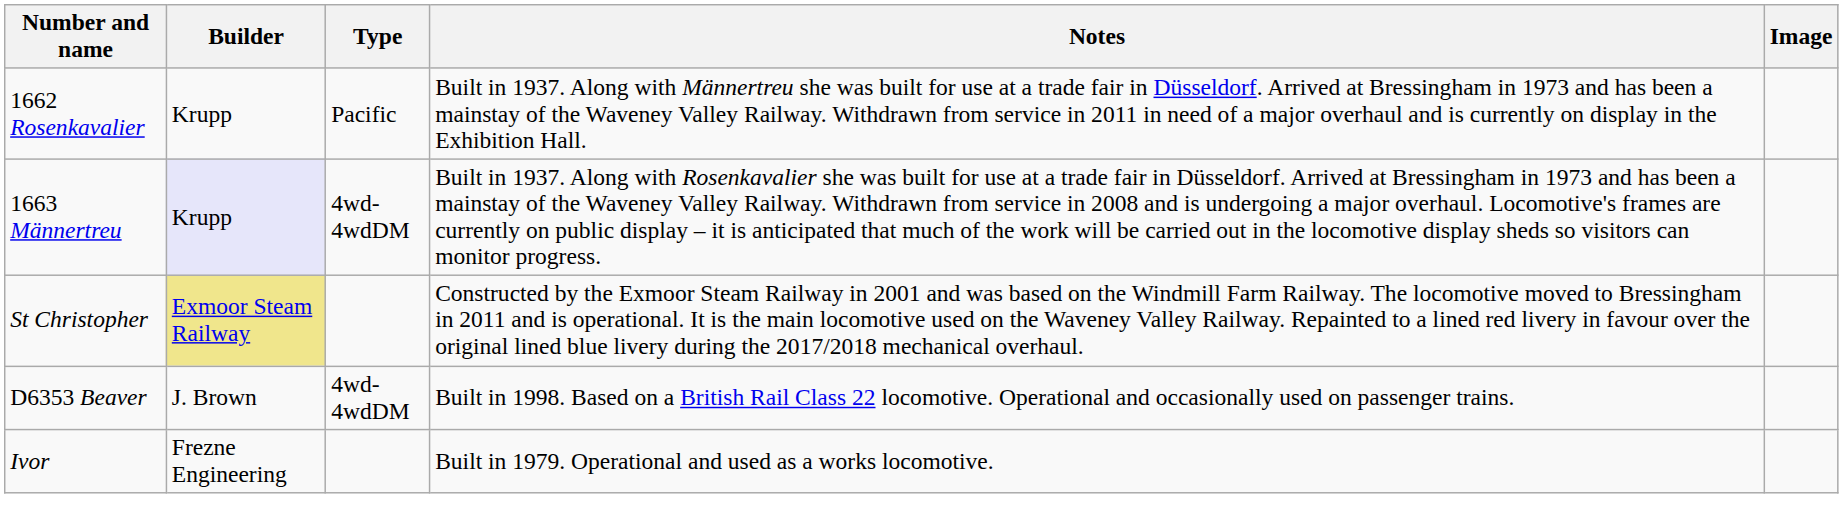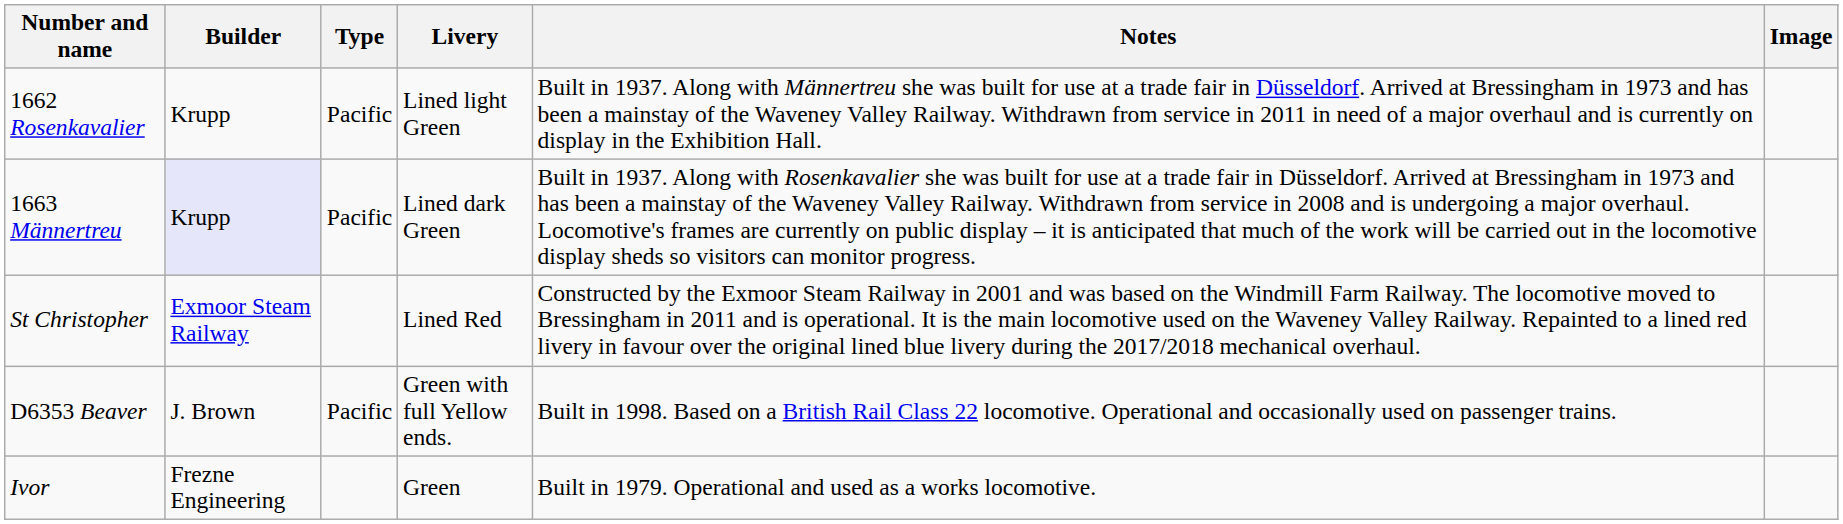 <table class="wikitable">
 <tr>
 <th>Number and name</th>
 <th>Builder</th>
 <th>Type</th>
+<th>Livery</th>
 <th>Notes</th>
 <th>Image</th>
 </tr>
 <tr>
 <td>1662 <em><a href='#'>Rosenkavalier</a></em></td>
 <td>Krupp</td>
 <td> Pacific</td>
+<td>Lined light Green</td>
 <td>Built in 1937. Along with <em>Männertreu</em> she was built for use at a trade fair in <a href='#'>Düsseldorf</a>. Arrived at Bressingham in 1973 and has been a mainstay of the Waveney Valley Railway. Withdrawn from service in 2011 in need of a major overhaul and is currently on display in the Exhibition Hall.</td>
 <td></td>
 </tr>
 <tr>
 <td>1663 <em><a href='#'>Männertreu</a></em></td>
 <td style="background: lavender;">Krupp</td>
-<td>4wd-4wdDM</td>
+<td> Pacific</td>
+<td>Lined dark Green</td>
 <td>Built in 1937. Along with <em>Rosenkavalier</em> she was built for use at a trade fair in Düsseldorf. Arrived at Bressingham in 1973 and has been a mainstay of the Waveney Valley Railway. Withdrawn from service in 2008 and is undergoing a major overhaul. Locomotive's frames are currently on public display – it is anticipated that much of the work will be carried out in the locomotive display sheds so visitors can monitor progress.</td>
 <td></td>
 </tr>
 <tr>
 <td><em>St Christopher</em></td>
-<td style="background: khaki;"><a href='#'>Exmoor Steam Railway</a></td>
+<td><a href='#'>Exmoor Steam Railway</a></td>
 <td></td>
+<td>Lined Red</td>
 <td>Constructed by the Exmoor Steam Railway in 2001 and was based on the Windmill Farm Railway. The locomotive moved to Bressingham in 2011 and is operational. It is the main locomotive used on the Waveney Valley Railway. Repainted to a lined red livery in favour over the original lined blue livery during the 2017/2018 mechanical overhaul.</td>
 <td></td>
 </tr>
 <tr>
 <td>D6353 <em>Beaver</em></td>
 <td>J. Brown</td>
-<td>4wd-4wdDM</td>
+<td> Pacific</td>
+<td>Green with full Yellow ends.</td>
 <td>Built in 1998. Based on a <a href='#'>British Rail Class 22</a> locomotive. Operational and occasionally used on passenger trains.</td>
 <td></td>
 </tr>
 <tr>
 <td><em>Ivor</em></td>
 <td>Frezne Engineering</td>
 <td></td>
+<td>Green</td>
 <td>Built in 1979. Operational and used as a works locomotive.</td>
 <td></td>
 </tr>
 </table>
